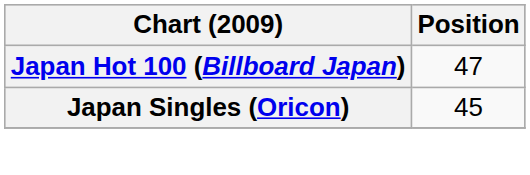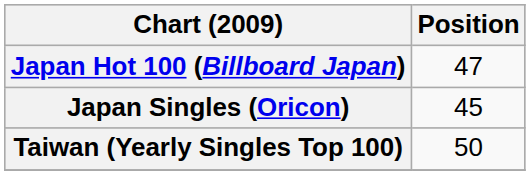 <table class="wikitable plainrowheaders" style="text-align:center">
 <tr>
 <th scope="col">Chart (2009)</th>
 <th scope="col">Position</th>
 </tr>
 <tr>
 <th scope="row"><a href='#'>Japan Hot 100</a> (<em><a href='#'>Billboard Japan</a></em>)</th>
 <td style="text-align:center;">47</td>
 </tr>
 <tr>
 <th scope="row">Japan Singles (<a href='#'>Oricon</a>)</th>
 <td align="center">45</td>
 </tr>
 <tr>
+<th scope="row">Taiwan (Yearly Singles Top 100)</th>
+<td style="text-align:center;">50</td>
+</tr>
+<tr>
 </tr>
 </table>
